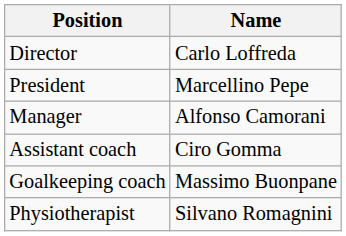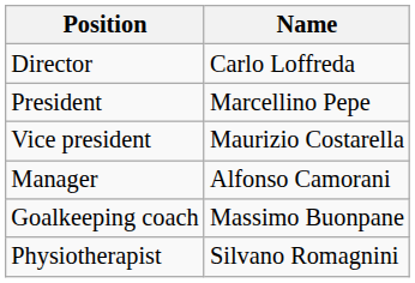 <table class="wikitable">
 <tr>
 <th>Position</th>
 <th>Name</th>
 </tr>
 <tr>
 <td>Director</td>
 <td> Carlo Loffreda</td>
 </tr>
 <tr>
 <td>President</td>
 <td> Marcellino Pepe</td>
 </tr>
 <tr>
+<td>Vice president</td>
+<td> Maurizio Costarella</td>
+</tr>
+<tr>
 <td>Manager</td>
 <td> Alfonso Camorani</td>
-</tr>
-<tr>
-<td>Assistant coach</td>
-<td> Ciro Gomma</td>
 </tr>
 <tr>
 <td>Goalkeeping coach</td>
 <td> Massimo Buonpane</td>
 </tr>
 <tr>
 <td>Physiotherapist</td>
 <td> Silvano Romagnini</td>
 </tr>
 </table>
